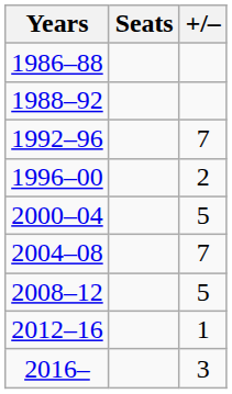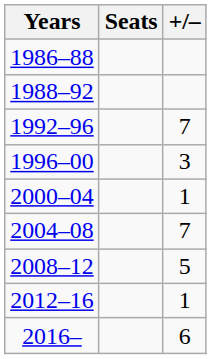 <table class="wikitable" style="text-align:center; font-size:100%; line-height:16px;">
 <tr>
 <th>Years</th>
 <th>Seats</th>
 <th>+/–</th>
 </tr>
 <tr>
 <td><a href='#'>1986–88</a></td>
 <td></td>
 <td></td>
 </tr>
 <tr>
 <td><a href='#'>1988–92</a></td>
 <td></td>
 <td></td>
 </tr>
 <tr>
 <td><a href='#'>1992–96</a></td>
 <td></td>
 <td> 7</td>
 </tr>
 <tr>
 <td><a href='#'>1996–00</a></td>
 <td></td>
-<td> 2</td>
+<td> 3</td>
 </tr>
 <tr>
 <td><a href='#'>2000–04</a></td>
 <td></td>
-<td> 5</td>
+<td> 1</td>
 </tr>
 <tr>
 <td><a href='#'>2004–08</a></td>
 <td></td>
 <td> 7</td>
 </tr>
 <tr>
 <td><a href='#'>2008–12</a></td>
 <td></td>
 <td> 5</td>
 </tr>
 <tr>
 <td><a href='#'>2012–16</a></td>
 <td></td>
 <td> 1</td>
 </tr>
 <tr>
 <td><a href='#'>2016–</a></td>
 <td></td>
-<td> 3</td>
+<td> 6</td>
 </tr>
 </table>
